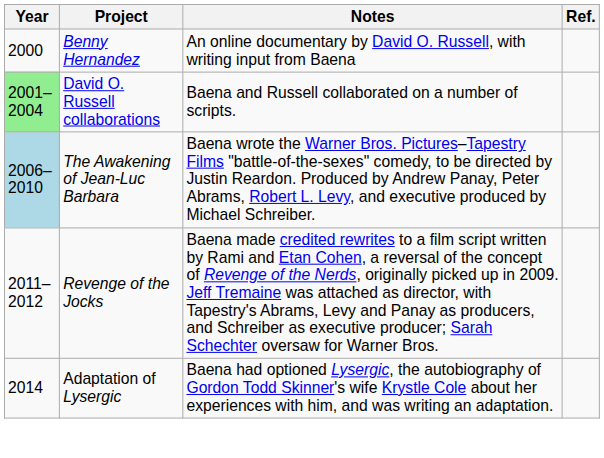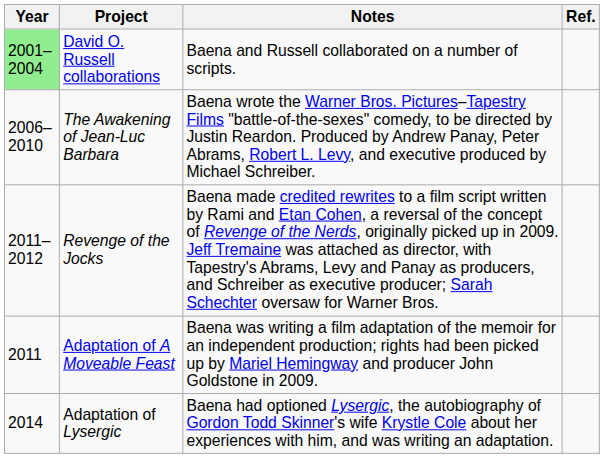 <table class="wikitable">
 <tr>
 <th>Year</th>
 <th>Project</th>
 <th>Notes</th>
 <th>Ref.</th>
 </tr>
 <tr>
-<td>2000</td>
-<td><em><a href='#'>Benny Hernandez</a></em></td>
-<td>An online documentary by <a href='#'>David O. Russell</a>, with writing input from Baena</td>
-<td></td>
-</tr>
-<tr>
 <td style="background: lightgreen;">2001–2004</td>
 <td><a href='#'>David O. Russell collaborations</a></td>
 <td>Baena and Russell collaborated on a number of scripts.</td>
 <td></td>
 </tr>
 <tr>
-<td style="background: lightblue;">2006–2010</td>
+<td>2006–2010</td>
 <td><em>The Awakening of Jean-Luc Barbara</em></td>
 <td>Baena wrote the <a href='#'>Warner Bros. Pictures</a>–<a href='#'>Tapestry Films</a> "battle-of-the-sexes" comedy, to be directed by Justin Reardon. Produced by Andrew Panay, Peter Abrams, <a href='#'>Robert L. Levy</a>, and executive produced by Michael Schreiber.</td>
 <td></td>
 </tr>
 <tr>
 <td>2011–2012</td>
 <td><em>Revenge of the Jocks</em></td>
 <td>Baena made <a href='#'>credited rewrites</a> to a film script written by Rami and <a href='#'>Etan Cohen</a>, a reversal of the concept of <a href='#'><em>Revenge of the Nerds</em></a>, originally picked up in 2009. <a href='#'>Jeff Tremaine</a> was attached as director, with Tapestry's Abrams, Levy and Panay as producers, and Schreiber as executive producer; <a href='#'>Sarah Schechter</a> oversaw for Warner Bros.</td>
 <td></td>
 </tr>
 <tr>
+<td>2011</td>
+<td><a href='#'>Adaptation of <em>A Moveable Feast</em></a></td>
+<td>Baena was writing a film adaptation of the memoir for an independent production; rights had been picked up by <a href='#'>Mariel Hemingway</a> and producer John Goldstone in 2009.</td>
+<td></td>
+</tr>
+<tr>
 <td>2014</td>
 <td>Adaptation of <em>Lysergic</em></td>
 <td>Baena had optioned <em><a href='#'>Lysergic</a></em>, the autobiography of <a href='#'>Gordon Todd Skinner</a>'s wife <a href='#'>Krystle Cole</a> about her experiences with him, and was writing an adaptation.</td>
 <td></td>
 </tr>
 </table>
